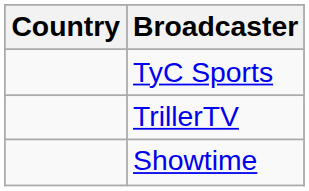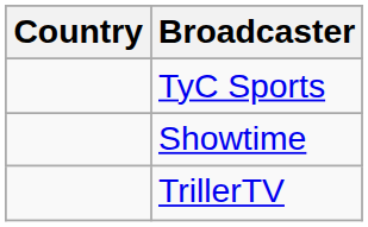 <table class="wikitable">
 <tr>
 <th align=center>Country</th>
 <th align=center>Broadcaster</th>
 </tr>
 <tr>
 <td></td>
 <td><a href='#'>TyC Sports</a></td>
 </tr>
 <tr>
 <td></td>
-<td><a href='#'>TrillerTV</a></td>
+<td><a href='#'>Showtime</a></td>
 </tr>
 <tr>
 <td></td>
-<td><a href='#'>Showtime</a></td>
+<td><a href='#'>TrillerTV</a></td>
 </tr>
 </table>
